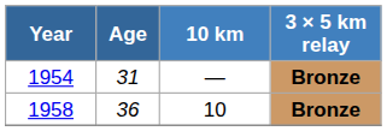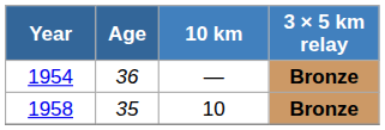 <table class="wikitable" style="font-size:95%; text-align:center; border:grey solid 1px; border-collapse:collapse; background:#ffffff;">
 <tr>
 <th style="background-color:#369; color:white; width:60px;"> Year </th>
 <th style="background-color:#369; color:white; width:40px;"> Age </th>
 <th style="background-color:#4180be; color:white; width:75px;"> 10 km </th>
 <th style="background-color:#4180be; color:white; width:75px;"> 3 × 5 km <br> relay </th>
 </tr>
 <tr>
 <td><a href='#'>1954</a></td>
-<td><em>31</em></td>
+<td><em>36</em></td>
 <td>—</td>
 <td bgcolor="cc9966"><strong>Bronze</strong></td>
 </tr>
 <tr>
 <td><a href='#'>1958</a></td>
-<td><em>36</em></td>
+<td><em>35</em></td>
 <td>10</td>
 <td bgcolor="cc9966"><strong>Bronze</strong></td>
 </tr>
 <tr>
 </tr>
 </table>
